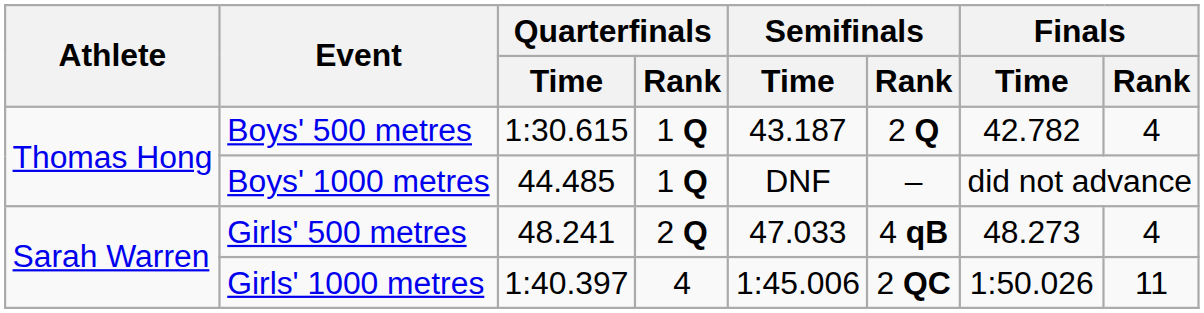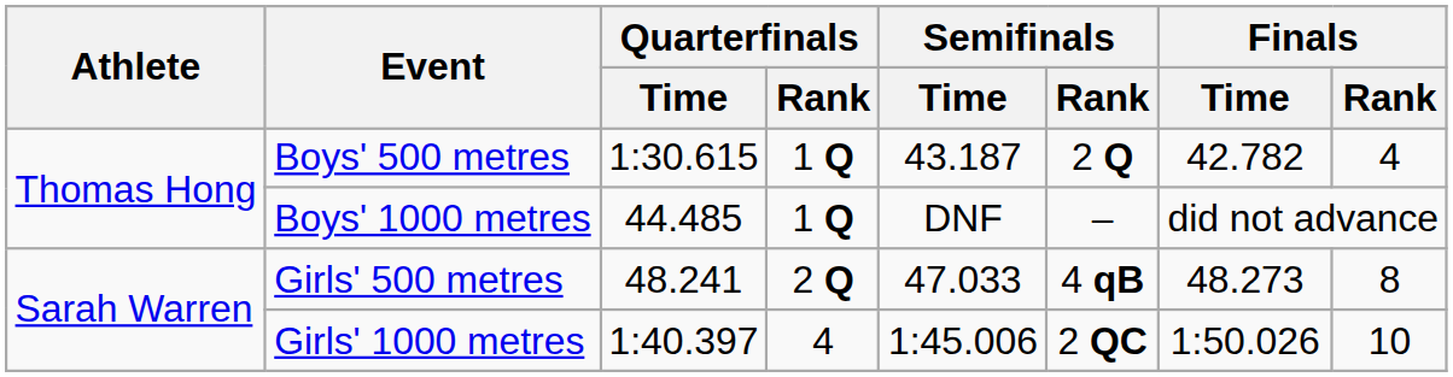 <table class="wikitable" style="font-size:90%;">
 <tr>
 <th rowspan=2>Athlete</th>
 <th rowspan=2>Event</th>
 <th colspan=2>Quarterfinals</th>
 <th colspan=2>Semifinals</th>
 <th colspan=2>Finals</th>
 </tr>
 <tr>
 <th>Time</th>
 <th>Rank</th>
 <th>Time</th>
 <th>Rank</th>
 <th>Time</th>
 <th>Rank</th>
 </tr>
 <tr>
 <td rowspan=2><a href='#'>Thomas Hong</a></td>
 <td><a href='#'>Boys' 500 metres</a></td>
 <td align=center>1:30.615</td>
 <td align=center>1 <strong>Q</strong></td>
 <td align=center>43.187</td>
 <td align=center>2 <strong>Q</strong></td>
 <td align=center>42.782</td>
 <td align=center>4</td>
 </tr>
 <tr>
 <td><a href='#'>Boys' 1000 metres</a></td>
 <td align=center>44.485</td>
 <td align=center>1 <strong>Q</strong></td>
 <td align=center>DNF</td>
 <td align=center>–</td>
 <td align=center colspan=2>did not advance</td>
 </tr>
 <tr>
 <td rowspan=2><a href='#'>Sarah Warren</a></td>
 <td><a href='#'>Girls' 500 metres</a></td>
 <td align=center>48.241</td>
 <td align=center>2 <strong>Q</strong></td>
 <td align=center>47.033</td>
 <td align=center>4 <strong>qB</strong></td>
 <td align=center>48.273</td>
-<td align=center>4</td>
+<td align=center>8</td>
 </tr>
 <tr>
 <td><a href='#'>Girls' 1000 metres</a></td>
 <td align=center>1:40.397</td>
 <td align=center>4</td>
 <td align=center>1:45.006</td>
 <td align=center>2 <strong>QC</strong></td>
 <td align=center>1:50.026</td>
-<td align=center>11</td>
+<td align=center>10</td>
 </tr>
 </table>
